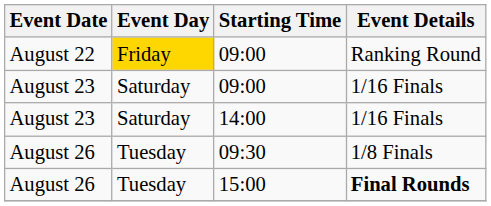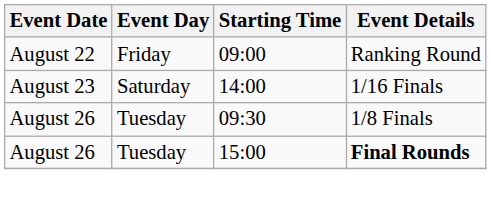 <table class="wikitable">
 <tr>
 <th>Event Date</th>
 <th>Event Day</th>
 <th>Starting Time</th>
 <th>Event Details</th>
 </tr>
 <tr>
 <td>August 22</td>
-<td style="background: gold;">Friday</td>
+<td>Friday</td>
 <td>09:00</td>
 <td>Ranking Round</td>
-</tr>
-<tr>
-<td>August 23</td>
-<td>Saturday</td>
-<td>09:00</td>
-<td>1/16 Finals</td>
 </tr>
 <tr>
 <td>August 23</td>
 <td>Saturday</td>
 <td>14:00</td>
 <td>1/16 Finals</td>
 </tr>
 <tr>
 <td>August 26</td>
 <td>Tuesday</td>
 <td>09:30</td>
 <td>1/8 Finals</td>
 </tr>
 <tr>
 <td>August 26</td>
 <td>Tuesday</td>
 <td>15:00</td>
 <td><strong>Final Rounds</strong></td>
 </tr>
 <tr>
 </tr>
 </table>
